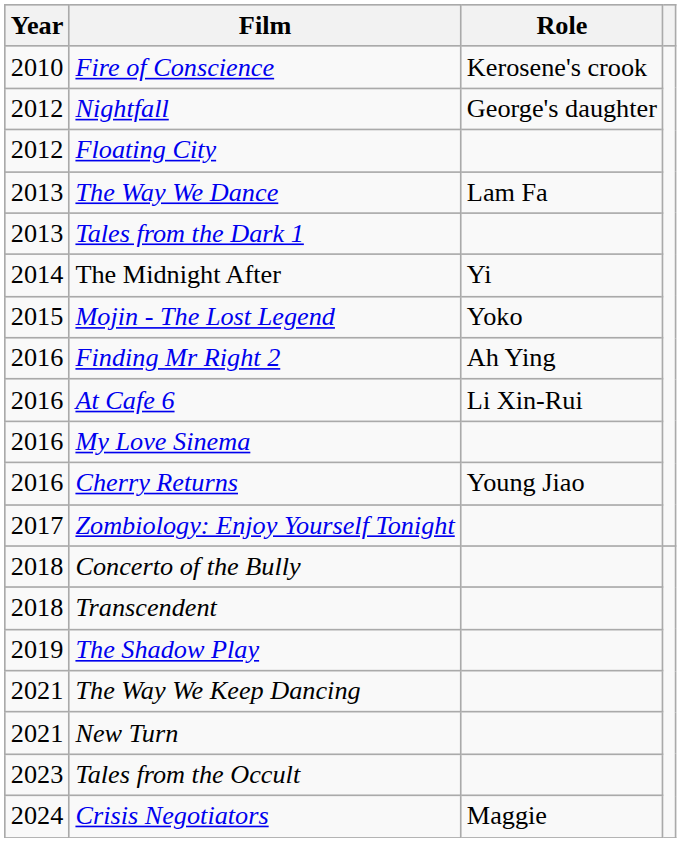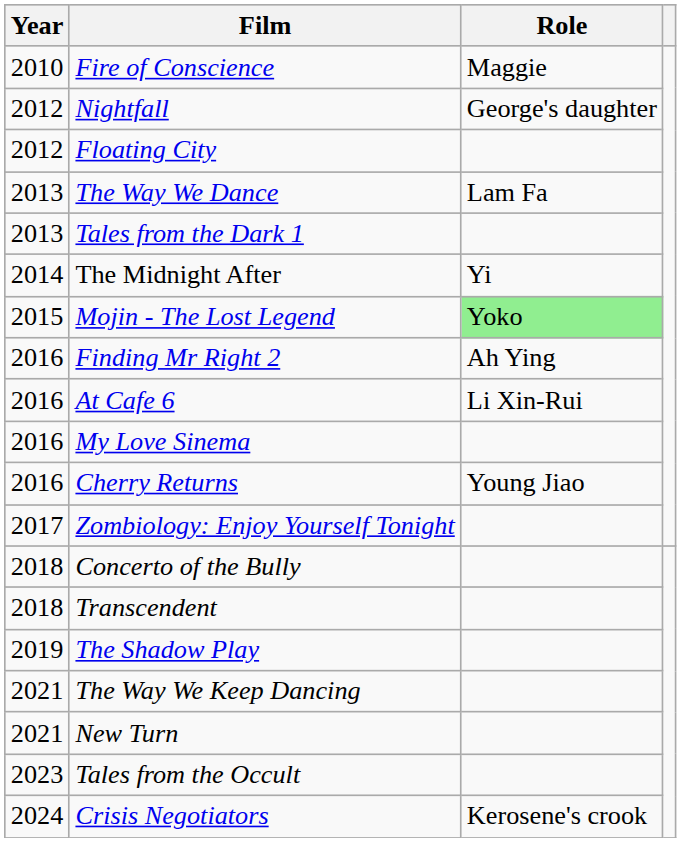 <table class="wikitable sortable">
 <tr>
 <th>Year</th>
 <th>Film</th>
 <th>Role</th>
 <th></th>
 </tr>
 <tr>
 <td>2010</td>
 <td><em><a href='#'>Fire of Conscience</a></em></td>
-<td>Kerosene's crook</td>
+<td>Maggie</td>
 <td rowspan="12"></td>
 </tr>
 <tr>
 <td>2012</td>
 <td><a href='#'><em>Nightfall</em></a></td>
 <td>George's daughter</td>
 </tr>
 <tr>
 <td>2012</td>
 <td><em><a href='#'>Floating City</a></em></td>
 <td></td>
 </tr>
 <tr>
 <td>2013</td>
 <td><em><a href='#'>The Way We Dance</a></em></td>
 <td>Lam Fa</td>
 </tr>
 <tr>
 <td>2013</td>
 <td><em><a href='#'>Tales from the Dark 1</a></em></td>
 <td></td>
 </tr>
 <tr>
 <td>2014</td>
 <td>The Midnight After</td>
 <td>Yi</td>
 </tr>
 <tr>
 <td>2015</td>
 <td><a href='#'><em>Mojin - The Lost Legend</em></a></td>
-<td>Yoko</td>
+<td style="background: lightgreen;">Yoko</td>
 </tr>
 <tr>
 <td>2016</td>
 <td><a href='#'><em>Finding Mr Right 2</em></a></td>
 <td>Ah Ying</td>
 </tr>
 <tr>
 <td>2016</td>
 <td><em><a href='#'>At Cafe 6</a></em></td>
 <td>Li Xin-Rui</td>
 </tr>
 <tr>
 <td>2016</td>
 <td><em><a href='#'>My Love Sinema</a></em></td>
 <td></td>
 </tr>
 <tr>
 <td>2016</td>
 <td><em><a href='#'>Cherry Returns</a></em></td>
 <td>Young Jiao</td>
 </tr>
 <tr>
 <td>2017</td>
 <td><em><a href='#'>Zombiology: Enjoy Yourself Tonight</a></em></td>
 <td></td>
 </tr>
 <tr>
 <td>2018</td>
 <td><em>Concerto of the Bully</em></td>
 <td></td>
 </tr>
 <tr>
 <td>2018</td>
 <td><em>Transcendent</em></td>
 <td></td>
 </tr>
 <tr>
 <td>2019</td>
 <td><em><a href='#'>The Shadow Play</a></em></td>
 <td></td>
 </tr>
 <tr>
 <td>2021</td>
 <td><em>The Way We Keep Dancing</em></td>
 <td></td>
 </tr>
 <tr>
 <td>2021</td>
 <td><em>New Turn</em></td>
 <td></td>
 </tr>
 <tr>
 <td>2023</td>
 <td><em>Tales from the Occult</em></td>
 <td></td>
 </tr>
 <tr>
 <td>2024</td>
 <td><em><a href='#'>Crisis Negotiators</a></em></td>
-<td>Maggie</td>
+<td>Kerosene's crook</td>
 </tr>
 </table>
